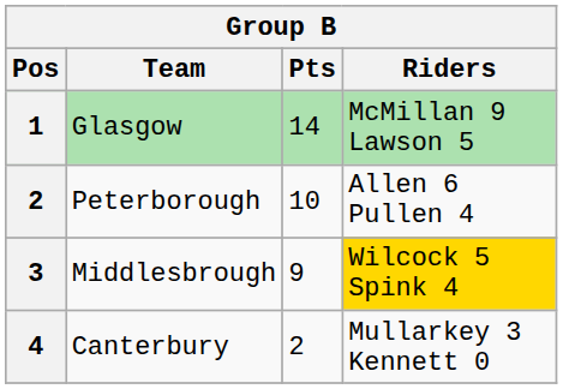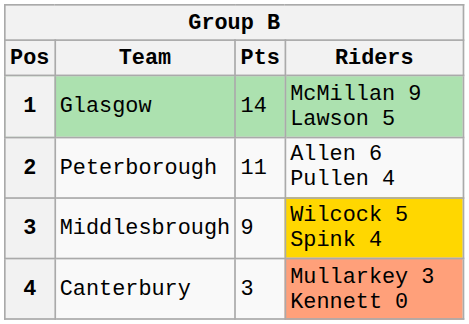 <table class="wikitable">
 <tr>
 <th colspan="4">Group B</th>
 </tr>
 <tr>
 <th width=20>Pos</th>
 <th width=80>Team</th>
 <th width=20>Pts</th>
 <th width=100>Riders</th>
 </tr>
 <tr style="background:#ACE1AF;">
 <th>1</th>
 <td>Glasgow</td>
 <td>14</td>
 <td>McMillan 9<br>Lawson 5</td>
 </tr>
 <tr>
 <th>2</th>
 <td>Peterborough</td>
-<td>10</td>
+<td>11</td>
 <td>Allen 6<br>Pullen 4</td>
 </tr>
 <tr>
 <th>3</th>
 <td>Middlesbrough</td>
 <td>9</td>
 <td style="background: gold;">Wilcock 5<br>Spink 4</td>
 </tr>
 <tr>
 <th>4</th>
 <td>Canterbury</td>
-<td>2</td>
-<td>Mullarkey 3<br>Kennett 0</td>
+<td>3</td>
+<td style="background: lightsalmon;">Mullarkey 3<br>Kennett 0</td>
 </tr>
 </table>
